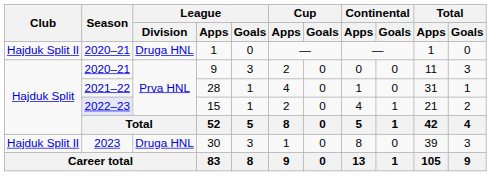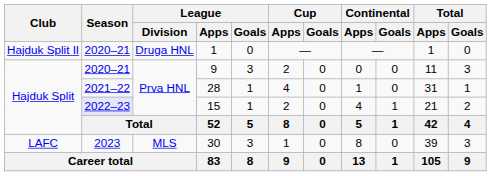 <table class="wikitable" style="text-align:center">
 <tr>
 <th rowspan="2">Club</th>
 <th rowspan="2">Season</th>
 <th colspan="3">League</th>
 <th colspan="2">Cup</th>
 <th colspan="2">Continental</th>
 <th colspan="2">Total</th>
 </tr>
 <tr>
 <th>Division</th>
 <th>Apps</th>
 <th>Goals</th>
 <th>Apps</th>
 <th>Goals</th>
 <th>Apps</th>
 <th>Goals</th>
 <th>Apps</th>
 <th>Goals</th>
 </tr>
 <tr>
 <td><a href='#'>Hajduk Split II</a></td>
 <td><a href='#'>2020–21</a></td>
 <td><a href='#'>Druga HNL</a></td>
 <td>1</td>
 <td>0</td>
 <td colspan="2">—</td>
 <td colspan="2">—</td>
 <td>1</td>
 <td>0</td>
 </tr>
 <tr>
 <td rowspan="4"><a href='#'>Hajduk Split</a></td>
 <td><a href='#'>2020–21</a></td>
 <td rowspan="3"><a href='#'>Prva HNL</a></td>
 <td>9</td>
 <td>3</td>
 <td>2</td>
 <td>0</td>
 <td>0</td>
 <td>0</td>
 <td>11</td>
 <td>3</td>
 </tr>
 <tr>
 <td><a href='#'>2021–22</a></td>
 <td>28</td>
 <td>1</td>
 <td>4</td>
 <td>0</td>
 <td>1</td>
 <td>0</td>
 <td>31</td>
 <td>1</td>
 </tr>
 <tr>
 <td style="background: lavender;"><a href='#'>2022–23</a></td>
 <td>15</td>
 <td>1</td>
 <td>2</td>
 <td>0</td>
 <td>4</td>
 <td>1</td>
 <td>21</td>
 <td>2</td>
 </tr>
 <tr>
 <th colspan="2">Total</th>
 <th>52</th>
 <th>5</th>
 <th>8</th>
 <th>0</th>
 <th>5</th>
 <th>1</th>
 <th>42</th>
 <th>4</th>
 </tr>
 <tr>
-<td><a href='#'>Hajduk Split II</a></td>
+<td><a href='#'>LAFC</a></td>
 <td><a href='#'>2023</a></td>
-<td><a href='#'>Druga HNL</a></td>
+<td><a href='#'>MLS</a></td>
 <td>30</td>
 <td>3</td>
 <td>1</td>
 <td>0</td>
 <td>8</td>
 <td>0</td>
 <td>39</td>
 <td>3</td>
 </tr>
 <tr>
 <th colspan="3">Career total</th>
 <th>83</th>
 <th>8</th>
 <th>9</th>
 <th>0</th>
 <th>13</th>
 <th>1</th>
 <th>105</th>
 <th>9</th>
 </tr>
 </table>
